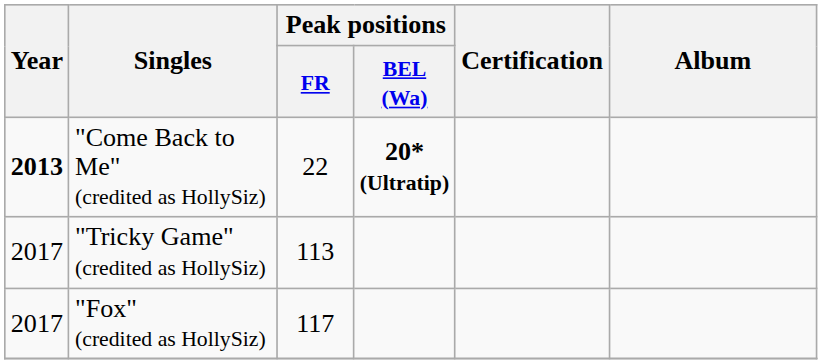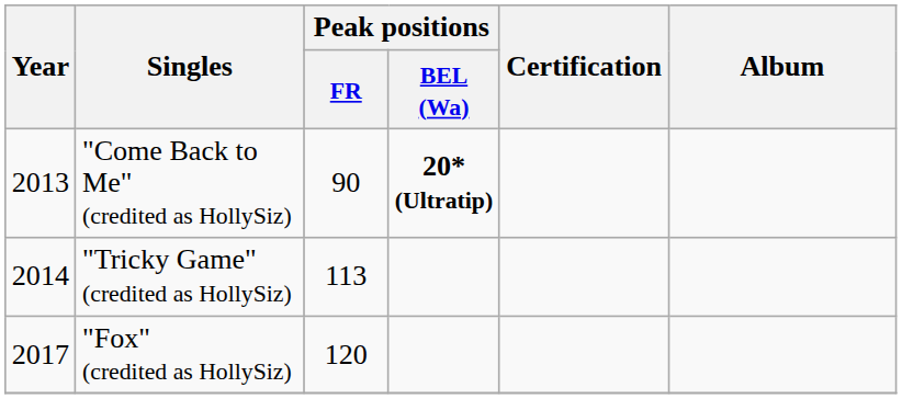 <table class="wikitable">
 <tr>
 <th align="center" rowspan="2" width="10">Year</th>
 <th align="center" rowspan="2" width="120">Singles</th>
 <th align="center" colspan="2" width="20">Peak positions</th>
 <th align="center" rowspan="2" width="70">Certification</th>
 <th align="center" rowspan="2" width="120">Album</th>
 </tr>
 <tr>
 <th style="width:40px;"><small><a href='#'>FR</a><br></small></th>
 <th style="width:40px;"><small><a href='#'>BEL <br>(Wa)</a><br></small></th>
 </tr>
 <tr>
-<td style="text-align:center;"><strong>2013</strong></td>
+<td style="text-align:center;">2013</td>
 <td>"Come Back to Me" <br><small>(credited as HollySiz)</small></td>
-<td style="text-align:center;">22</td>
+<td style="text-align:center;">90</td>
 <td style="text-align:center;"><strong>20*<br><small>(Ultratip)</small></strong></td>
 <td style="text-align:center;"></td>
 <td style="text-align:center;"></td>
 </tr>
 <tr>
-<td style="text-align:center;">2017</td>
+<td style="text-align:center;">2014</td>
 <td>"Tricky Game" <br><small>(credited as HollySiz)</small></td>
 <td style="text-align:center;">113</td>
 <td style="text-align:center;"></td>
 <td style="text-align:center;"></td>
 <td style="text-align:center;"></td>
 </tr>
 <tr>
 <td style="text-align:center;">2017</td>
 <td>"Fox" <br><small>(credited as HollySiz)</small></td>
-<td style="text-align:center;">117</td>
+<td style="text-align:center;">120</td>
 <td style="text-align:center;"></td>
 <td style="text-align:center;"></td>
 <td style="text-align:center;"></td>
 </tr>
 <tr>
 </tr>
 </table>
